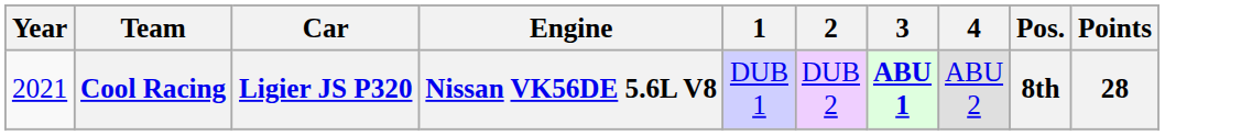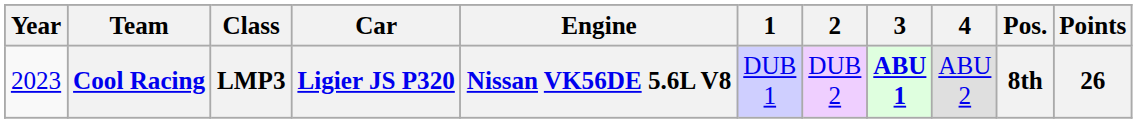 <table class="wikitable" style="text-align:center; font-size:85%">
 <tr>
 <th>Year</th>
 <th>Team</th>
+<th>Class</th>
 <th>Car</th>
 <th>Engine</th>
 <th>1</th>
 <th>2</th>
 <th>3</th>
 <th>4</th>
 <th>Pos.</th>
 <th>Points</th>
 </tr>
 <tr>
-<td><a href='#'>2021</a></td>
+<td><a href='#'>2023</a></td>
 <th nowrap><a href='#'>Cool Racing</a></th>
+<th>LMP3</th>
 <th nowrap><a href='#'>Ligier JS P320</a></th>
 <th nowrap><a href='#'>Nissan</a> <a href='#'>VK56DE</a> 5.6L V8</th>
 <td style="background:#CFCFFF;"><a href='#'>DUB<br>1</a><br></td>
 <td style="background:#EFCFFF;"><a href='#'>DUB<br>2</a><br></td>
 <td style="background:#DFFFDF;"><strong><a href='#'>ABU<br>1</a><br></strong></td>
 <td style="background:#DFDFDF;"><a href='#'>ABU<br>2</a><br></td>
 <th>8th</th>
-<th>28</th>
+<th>26</th>
 </tr>
 </table>
